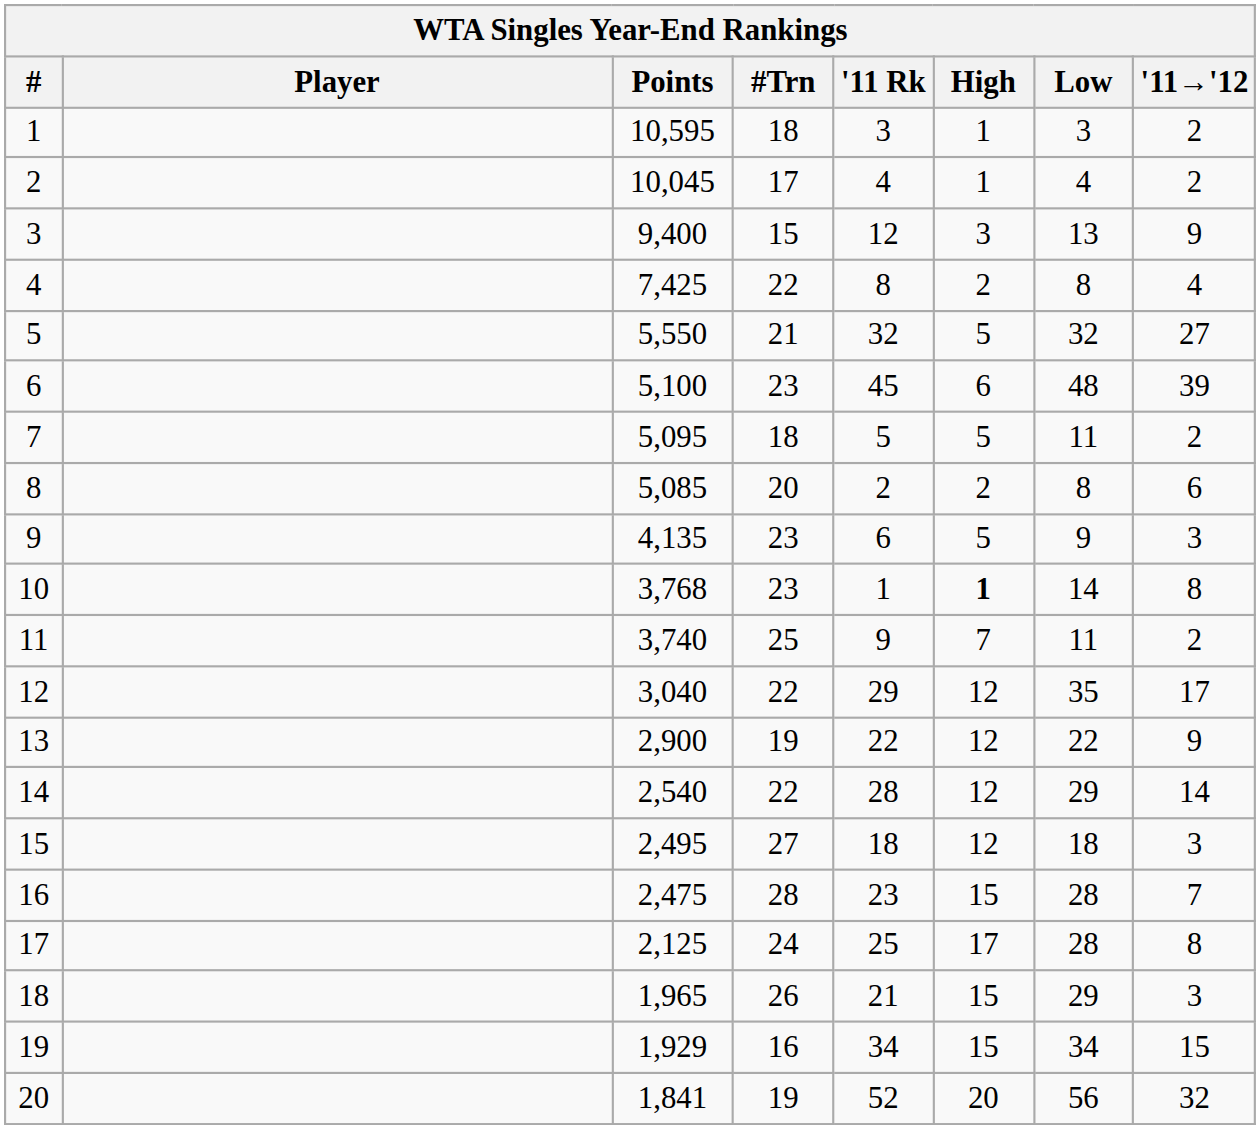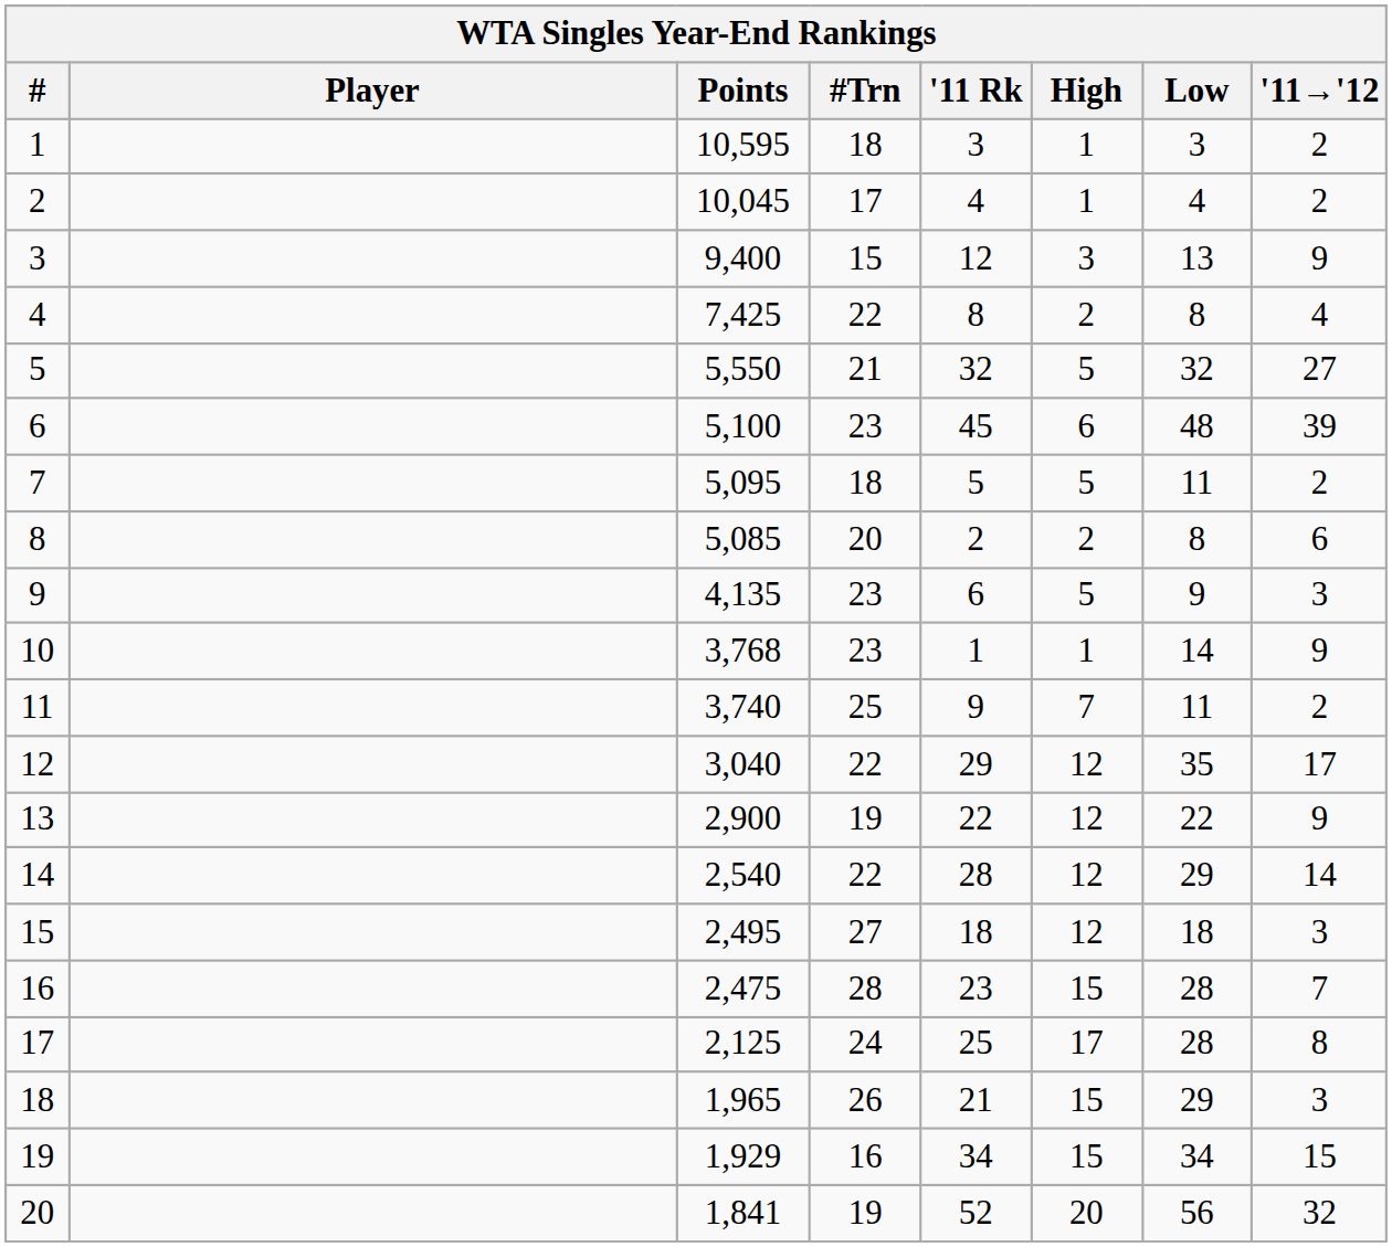 <table class="wikitable" style="font-size:90%">
 <tr>
 <th colspan="8">WTA Singles Year-End Rankings</th>
 </tr>
 <tr>
 <th width="20">#</th>
 <th width="250">Player</th>
 <th width="50">Points</th>
 <th width=40>#Trn</th>
 <th width=40>'11 Rk</th>
 <th width=40>High</th>
 <th width=40>Low</th>
 <th width=50>'11→'12</th>
 </tr>
 <tr align="center">
 <td>1</td>
 <td align="left"></td>
 <td>10,595</td>
 <td>18</td>
 <td>3</td>
 <td>1</td>
 <td>3</td>
 <td> 2</td>
 </tr>
 <tr align="center">
 <td>2</td>
 <td align="left"></td>
 <td>10,045</td>
 <td>17</td>
 <td>4</td>
 <td>1</td>
 <td>4</td>
 <td> 2</td>
 </tr>
 <tr align="center">
 <td>3</td>
 <td align="left"></td>
 <td>9,400</td>
 <td>15</td>
 <td>12</td>
 <td>3</td>
 <td>13</td>
 <td> 9</td>
 </tr>
 <tr align="center">
 <td>4</td>
 <td align="left"></td>
 <td>7,425</td>
 <td>22</td>
 <td>8</td>
 <td>2</td>
 <td>8</td>
 <td> 4</td>
 </tr>
 <tr align="center">
 <td>5</td>
 <td align="left"></td>
 <td>5,550</td>
 <td>21</td>
 <td>32</td>
 <td>5</td>
 <td>32</td>
 <td> 27</td>
 </tr>
 <tr align="center">
 <td>6</td>
 <td align="left"></td>
 <td>5,100</td>
 <td>23</td>
 <td>45</td>
 <td>6</td>
 <td>48</td>
 <td> 39</td>
 </tr>
 <tr align="center">
 <td>7</td>
 <td align="left"></td>
 <td>5,095</td>
 <td>18</td>
 <td>5</td>
 <td>5</td>
 <td>11</td>
 <td> 2</td>
 </tr>
 <tr align="center">
 <td>8</td>
 <td align="left"></td>
 <td>5,085</td>
 <td>20</td>
 <td>2</td>
 <td>2</td>
 <td>8</td>
 <td> 6</td>
 </tr>
 <tr align="center">
 <td>9</td>
 <td align="left"></td>
 <td>4,135</td>
 <td>23</td>
 <td>6</td>
 <td>5</td>
 <td>9</td>
 <td> 3</td>
 </tr>
 <tr align="center">
 <td>10</td>
 <td align="left"></td>
 <td>3,768</td>
 <td>23</td>
 <td>1</td>
-<td><strong>1</strong></td>
+<td>1</td>
 <td>14</td>
-<td> 8</td>
+<td> 9</td>
 </tr>
 <tr align="center">
 <td>11</td>
 <td align="left"></td>
 <td>3,740</td>
 <td>25</td>
 <td>9</td>
 <td>7</td>
 <td>11</td>
 <td> 2</td>
 </tr>
 <tr align="center">
 <td>12</td>
 <td align="left"></td>
 <td>3,040</td>
 <td>22</td>
 <td>29</td>
 <td>12</td>
 <td>35</td>
 <td> 17</td>
 </tr>
 <tr align="center">
 <td>13</td>
 <td align="left"></td>
 <td>2,900</td>
 <td>19</td>
 <td>22</td>
 <td>12</td>
 <td>22</td>
 <td> 9</td>
 </tr>
 <tr align="center">
 <td>14</td>
 <td align="left"></td>
 <td>2,540</td>
 <td>22</td>
 <td>28</td>
 <td>12</td>
 <td>29</td>
 <td> 14</td>
 </tr>
 <tr align="center">
 <td>15</td>
 <td align="left"></td>
 <td>2,495</td>
 <td>27</td>
 <td>18</td>
 <td>12</td>
 <td>18</td>
 <td> 3</td>
 </tr>
 <tr align="center">
 <td>16</td>
 <td align="left"></td>
 <td>2,475</td>
 <td>28</td>
 <td>23</td>
 <td>15</td>
 <td>28</td>
 <td> 7</td>
 </tr>
 <tr align="center">
 <td>17</td>
 <td align="left"></td>
 <td>2,125</td>
 <td>24</td>
 <td>25</td>
 <td>17</td>
 <td>28</td>
 <td> 8</td>
 </tr>
 <tr align="center">
 <td>18</td>
 <td align="left"></td>
 <td>1,965</td>
 <td>26</td>
 <td>21</td>
 <td>15</td>
 <td>29</td>
 <td> 3</td>
 </tr>
 <tr align="center">
 <td>19</td>
 <td align="left"></td>
 <td>1,929</td>
 <td>16</td>
 <td>34</td>
 <td>15</td>
 <td>34</td>
 <td> 15</td>
 </tr>
 <tr align="center">
 <td>20</td>
 <td align="left"></td>
 <td>1,841</td>
 <td>19</td>
 <td>52</td>
 <td>20</td>
 <td>56</td>
 <td> 32</td>
 </tr>
 <tr align="center">
 </tr>
 </table>
